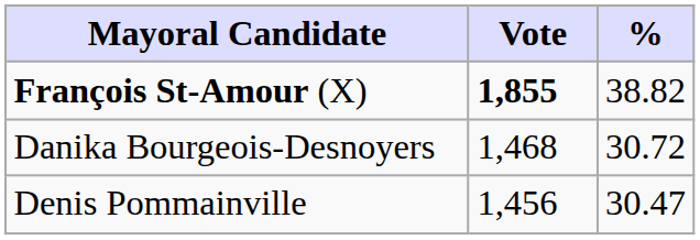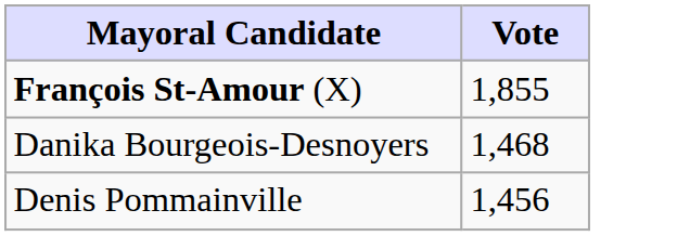 <table class="wikitable">
 <tr>
 <th style="background:#ddf; width:200px;">Mayoral Candidate</th>
 <th style="background:#ddf; width:50px;">Vote</th>
-<th style="background:#ddf; width:30px;">%</th>
 </tr>
 <tr>
 <td><strong>François St-Amour</strong> (X)</td>
-<td><strong>1,855</strong></td>
-<td>38.82</td>
+<td>1,855</td>
 </tr>
 <tr>
 <td>Danika Bourgeois-Desnoyers</td>
 <td>1,468</td>
-<td>30.72</td>
 </tr>
 <tr>
 <td>Denis Pommainville</td>
 <td>1,456</td>
-<td>30.47</td>
 </tr>
 </table>
